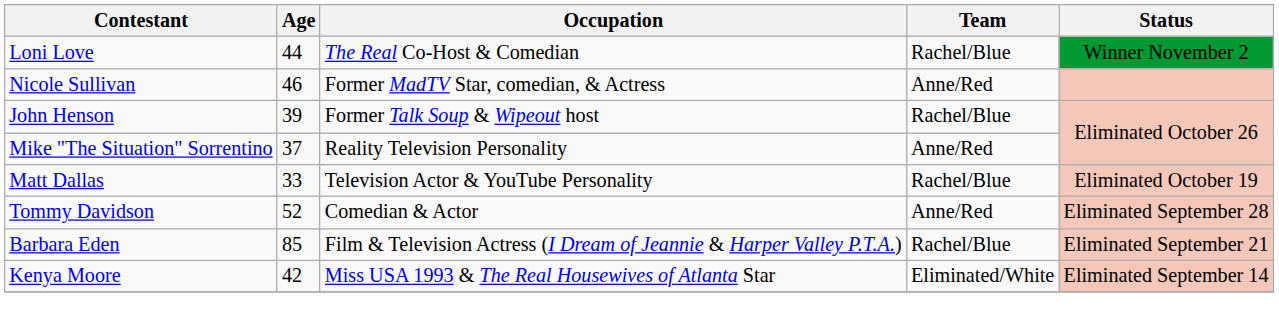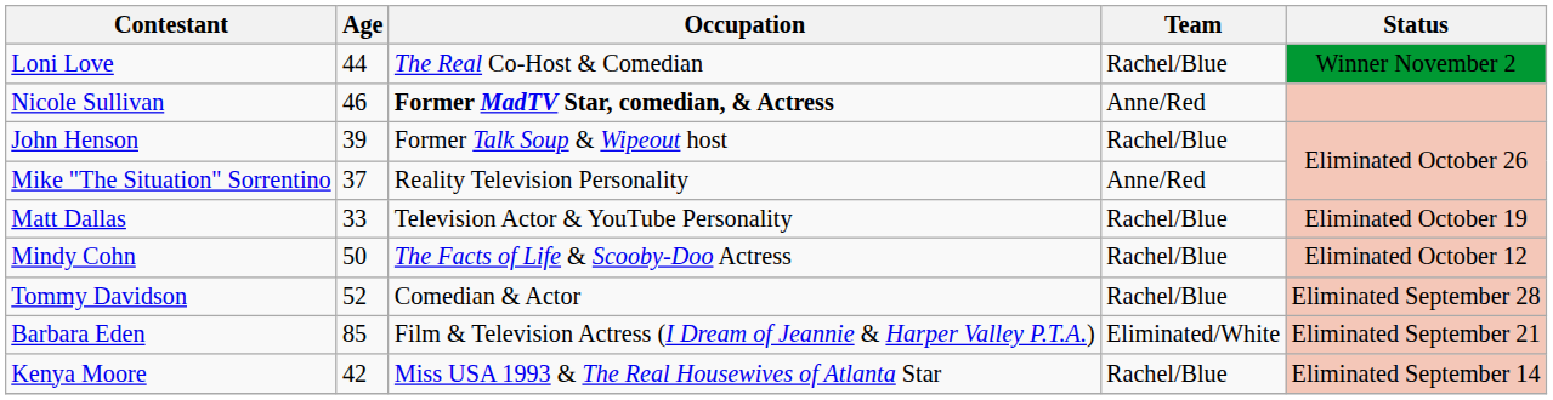 <table class="wikitable"  style="border-collapse:collapse;">
 <tr>
 <th>Contestant</th>
 <th>Age</th>
 <th>Occupation</th>
 <th>Team</th>
 <th>Status</th>
 </tr>
 <tr>
 <td><a href='#'>Loni Love</a></td>
 <td>44</td>
 <td><em><a href='#'>The Real</a></em> Co-Host & Comedian</td>
 <td>Rachel/Blue</td>
 <td style="background:#093; text-align:center;"><span>Winner November 2</span></td>
 </tr>
 <tr>
 <td><a href='#'>Nicole Sullivan</a></td>
 <td>46</td>
-<td>Former <em><a href='#'>MadTV</a></em> Star, comedian, & Actress</td>
+<td><strong>Former <em><a href='#'>MadTV</a></em> Star, comedian, & Actress</strong></td>
 <td>Anne/Red</td>
 <td style="background:#f4c7b8; text-align:center;"></td>
 </tr>
 <tr>
 <td><a href='#'>John Henson</a></td>
 <td>39</td>
 <td>Former <em><a href='#'>Talk Soup</a></em> & <em><a href='#'>Wipeout</a></em> host</td>
 <td>Rachel/Blue</td>
 <td rowspan=2 style="background:#f4c7b8; text-align:center;">Eliminated October 26</td>
 </tr>
 <tr>
 <td><a href='#'>Mike "The Situation" Sorrentino</a></td>
 <td>37</td>
 <td>Reality Television Personality</td>
 <td>Anne/Red</td>
 </tr>
 <tr>
 <td><a href='#'>Matt Dallas</a></td>
 <td>33</td>
 <td>Television Actor & YouTube Personality</td>
 <td>Rachel/Blue</td>
 <td style="background:#f4c7b8; text-align:center;">Eliminated October 19</td>
 </tr>
 <tr>
+<td><a href='#'>Mindy Cohn</a></td>
+<td>50</td>
+<td><a href='#'><em>The Facts of Life</em></a> & <em><a href='#'>Scooby-Doo</a></em> Actress</td>
+<td>Rachel/Blue</td>
+<td style="background:#f4c7b8; text-align:center;">Eliminated October 12</td>
+</tr>
+<tr>
 <td><a href='#'>Tommy Davidson</a></td>
 <td>52</td>
 <td>Comedian & Actor</td>
-<td>Anne/Red</td>
+<td>Rachel/Blue</td>
 <td style="background:#f4c7b8; text-align:center;">Eliminated September 28</td>
 </tr>
 <tr>
 <td><a href='#'>Barbara Eden</a></td>
 <td>85</td>
 <td>Film & Television Actress (<em><a href='#'>I Dream of Jeannie</a></em> & <a href='#'><em>Harper Valley P.T.A.</em></a>)</td>
-<td>Rachel/Blue</td>
+<td>Eliminated/White</td>
 <td style="background:#f4c7b8; text-align:center;">Eliminated September 21</td>
 </tr>
 <tr>
 <td><a href='#'>Kenya Moore</a></td>
 <td>42</td>
 <td><a href='#'>Miss USA 1993</a> & <em><a href='#'>The Real Housewives of Atlanta</a></em> Star</td>
-<td>Eliminated/White</td>
+<td>Rachel/Blue</td>
 <td style="background:#f4c7b8; text-align:center;">Eliminated September 14</td>
 </tr>
 <tr>
 </tr>
 </table>
